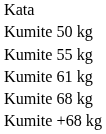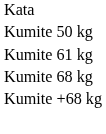 <table>
 <tr>
 <td>Kata<br></td>
 <td></td>
 <td></td>
 <td></td>
 </tr>
 <tr>
 <td>Kumite 50 kg<br></td>
-<td></td>
-<td></td>
-<td></td>
-</tr>
-<tr>
-<td>Kumite 55 kg<br></td>
 <td></td>
 <td></td>
 <td></td>
 </tr>
 <tr>
 <td>Kumite 61 kg<br></td>
 <td></td>
 <td></td>
 <td></td>
 </tr>
 <tr>
 <td>Kumite 68 kg<br></td>
 <td></td>
 <td></td>
 <td></td>
 </tr>
 <tr>
 <td>Kumite +68 kg<br></td>
 <td></td>
 <td></td>
 <td></td>
 </tr>
 </table>
